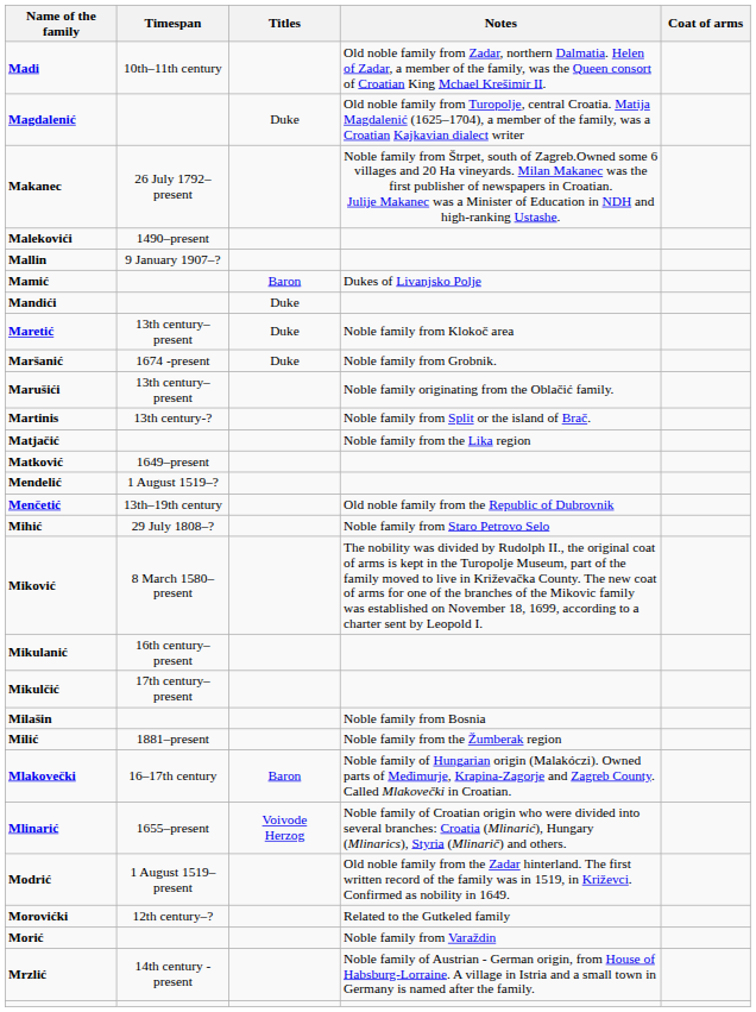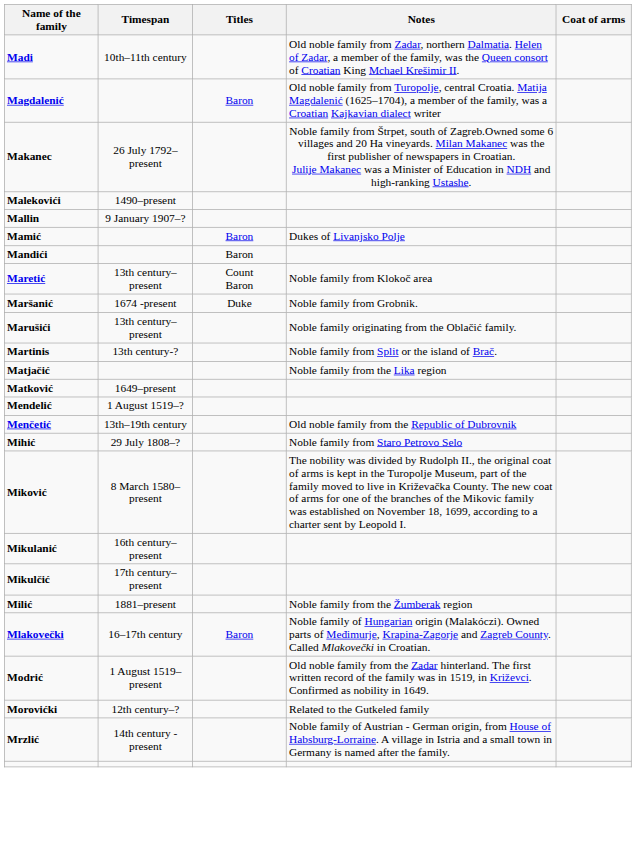 <table class="wikitable" style="text-align:center" width=100%>
 <tr>
 <th bgcolor="silver" ! width="15%">Name of the family</th>
 <th bgcolor="silver" ! width="15%">Timespan</th>
 <th bgcolor="silver" ! width="15%">Titles</th>
 <th bgcolor="silver" ! width="43%">Notes</th>
 <th bgcolor="silver" ! width="12%">Coat of arms</th>
 </tr>
 <tr>
 <td align="left"><a href='#'><strong>Madi</strong></a></td>
 <td align="center">10th–11th century</td>
 <td align="center"></td>
 <td align="left">Old noble family from <a href='#'>Zadar</a>, northern <a href='#'>Dalmatia</a>. <a href='#'>Helen of Zadar</a>, a member of the family, was the <a href='#'>Queen consort</a> of <a href='#'>Croatian</a> King <a href='#'>Mchael Krešimir II</a>.</td>
 <td align="center"></td>
 </tr>
 <tr>
 <td align="left"><strong><a href='#'>Magdalenić</a></strong></td>
 <td align="center"></td>
-<td align="center">Duke</td>
+<td align="center"><a href='#'>Baron</a></td>
 <td align="left">Old noble family from <a href='#'>Turopolje</a>, central Croatia. <a href='#'>Matija Magdalenić</a> (1625–1704), a member of the family, was a <a href='#'>Croatian</a> <a href='#'>Kajkavian dialect</a> writer</td>
 <td align="center"></td>
 </tr>
 <tr>
 <td align="left"><strong>Makanec</strong></td>
 <td>26 July 1792–present</td>
 <td></td>
 <td>Noble family from Štrpet, south of Zagreb.Owned some 6 villages and 20 Ha vineyards. <a href='#'>Milan Makanec</a> was the first publisher of newspapers in Croatian.<br><a href='#'>Julije Makanec</a> was a Minister of Education in <a href='#'>NDH</a> and high-ranking <a href='#'>Ustashe</a>.</td>
 <td></td>
 </tr>
 <tr>
 <td align="left"><strong>Malekovići</strong></td>
 <td>1490–present</td>
 <td></td>
 <td></td>
 <td></td>
 </tr>
 <tr>
 <td align="left"><strong>Mallin</strong></td>
 <td>9 January 1907–?</td>
 <td></td>
 <td></td>
 <td></td>
 </tr>
 <tr>
 <td align="left"><strong>Mamić</strong></td>
 <td></td>
 <td><a href='#'>Baron</a></td>
 <td align="left">Dukes of <a href='#'>Livanjsko Polje</a></td>
 <td></td>
 </tr>
 <tr>
 <td align="left"><strong>Mandići</strong></td>
 <td></td>
-<td align="center">Duke</td>
+<td>Baron</td>
 <td></td>
 <td></td>
 </tr>
 <tr>
 <td align="left"><strong><a href='#'>Maretić</a></strong></td>
 <td align="center">13th century–present</td>
-<td>Duke</td>
+<td align="center">Count<br>Baron</td>
 <td align="left">Noble family from Klokoč area</td>
 <td align="center"></td>
 </tr>
 <tr>
 <td align="left"><strong>Maršanić</strong></td>
 <td align="center">1674 -present</td>
 <td align="center">Duke</td>
 <td align="left">Noble family from Grobnik.</td>
 <td></td>
 </tr>
 <tr>
 <td align="left"><strong>Marušići</strong></td>
 <td>13th century–present</td>
 <td></td>
 <td align="left">Noble family originating from the Oblačić family.</td>
 <td></td>
 </tr>
 <tr>
 <td align="left"><strong>Martinis</strong></td>
 <td>13th century-?</td>
 <td></td>
 <td align="left">Noble family from <a href='#'>Split</a> or the island of <a href='#'>Brač</a>.</td>
 <td></td>
 </tr>
 <tr>
 <td align="left"><strong>Matjačić</strong></td>
 <td></td>
 <td></td>
 <td align="left">Noble family from the <a href='#'>Lika</a> region</td>
 <td></td>
 </tr>
 <tr>
 <td align="left"><strong>Matković</strong></td>
 <td>1649–present</td>
 <td></td>
 <td></td>
 <td></td>
 </tr>
 <tr>
 <td align="left"><strong>Mendelić</strong></td>
 <td>1 August 1519–?</td>
 <td></td>
 <td></td>
 <td></td>
 </tr>
 <tr>
 <td align="left"><a href='#'><strong>Menčetić</strong></a></td>
 <td>13th–19th century</td>
 <td></td>
 <td align="left">Old noble family from the <a href='#'>Republic of Dubrovnik</a></td>
 <td></td>
 </tr>
 <tr>
 <td align="left"><strong>Mihić</strong></td>
 <td>29 July 1808–?</td>
 <td></td>
 <td align="left">Noble family from <a href='#'>Staro Petrovo Selo</a></td>
 <td></td>
 </tr>
 <tr>
 <td align="left"><strong>Miković</strong></td>
 <td>8 March 1580–present</td>
 <td></td>
 <td align="left">The nobility was divided by Rudolph II., the original coat of arms is kept in the Turopolje Museum, part of the family moved to live in Križevačka County. The new coat of arms for one of the branches of the Mikovic family was established on November 18, 1699, according to a charter sent by Leopold I.</td>
 <td align="center"></td>
 </tr>
 <tr>
 <td align="left"><strong>Mikulanić</strong></td>
 <td>16th century–present</td>
 <td></td>
 <td></td>
 <td></td>
 </tr>
 <tr>
 <td align="left"><strong>Mikulčić</strong></td>
 <td>17th century–present</td>
 <td></td>
 <td></td>
 <td></td>
 </tr>
 <tr>
-<td align="left"><strong>Milašin</strong></td>
-<td></td>
-<td></td>
-<td align="left">Noble family from Bosnia</td>
-<td></td>
-</tr>
-<tr>
 <td align="left"><strong>Milić</strong></td>
 <td>1881–present</td>
 <td></td>
 <td align="left">Noble family from the <a href='#'>Žumberak</a> region</td>
 <td></td>
 </tr>
 <tr>
 <td align="left"><a href='#'><strong>Mlakovečki</strong></a></td>
 <td>16–17th century</td>
 <td><a href='#'>Baron</a></td>
 <td align="left">Noble family of <a href='#'>Hungarian</a> origin (Malakóczi). Owned parts of <a href='#'>Međimurje</a>, <a href='#'>Krapina-Zagorje</a> and <a href='#'>Zagreb County</a>. Called <em>Mlakovečki</em> in Croatian.</td>
 <td></td>
 </tr>
 <tr>
-<td align="left"><a href='#'><strong>Mlinarić</strong></a></td>
-<td align="center">1655–present</td>
-<td align="center"><a href='#'>Voivode</a><br><a href='#'>Herzog</a></td>
-<td align="left">Noble family of Croatian origin who were divided into several branches: <a href='#'>Croatia</a> (<em>Mlinarić</em>), Hungary (<em>Mlinarics</em>), <a href='#'>Styria</a> (<em>Mlinarič</em>) and others.</td>
-<td align="center"></td>
-</tr>
-<tr>
 <td align="left"><strong>Modrić</strong></td>
 <td>1 August 1519–present</td>
 <td></td>
 <td align="left">Old noble family from the <a href='#'>Zadar</a> hinterland. The first written record of the family was in 1519, in <a href='#'>Križevci</a>. Confirmed as nobility in 1649.</td>
 <td></td>
 </tr>
 <tr>
 <td align="left"><strong>Morovićki</strong></td>
 <td>12th century–?</td>
 <td></td>
 <td align="left">Related to the Gutkeled family</td>
-<td></td>
-</tr>
-<tr>
-<td align="left"><strong>Morić</strong></td>
-<td></td>
-<td></td>
-<td align="left">Noble family from <a href='#'>Varaždin</a></td>
 <td></td>
 </tr>
 <tr>
 <td align="left"><strong>Mrzlić</strong></td>
 <td>14th century - present</td>
 <td></td>
 <td align="left">Noble family of Austrian - German origin, from <a href='#'>House of Habsburg-Lorraine</a>. A village in Istria and a small town in Germany is named after the family.</td>
 <td></td>
 </tr>
 <tr>
 <td></td>
 <td></td>
 <td></td>
 <td></td>
 <td></td>
 </tr>
 </table>
